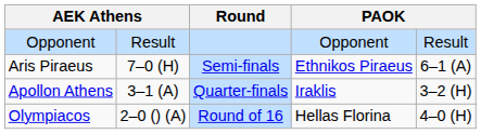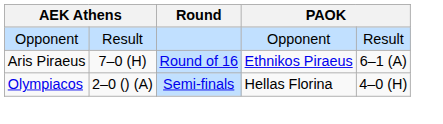 <table class="wikitable" style="text-align:center">
 <tr>
 <th colspan="2">AEK Athens</th>
 <th>Round</th>
 <th colspan="2">PAOK</th>
 </tr>
 <tr style="background:#C1E0FF">
 <td>Opponent</td>
 <td>Result</td>
 <td></td>
 <td>Opponent</td>
 <td>Result</td>
 </tr>
 <tr>
 <td style="text-align:left">Aris Piraeus</td>
 <td>7–0 (H)</td>
-<td style="background:#C1E0FF"><a href='#'>Semi-finals</a></td>
+<td style="background:#C1E0FF"><a href='#'>Round of 16</a></td>
 <td style="text-align:left"><a href='#'>Ethnikos Piraeus</a></td>
 <td>6–1 (A)</td>
 </tr>
 <tr>
-<td style="text-align:left"><a href='#'>Apollon Athens</a></td>
-<td>3–1 (A)</td>
-<td style="background:#C1E0FF"><a href='#'>Quarter-finals</a></td>
-<td style="text-align:left"><a href='#'>Iraklis</a></td>
-<td>3–2 (H)</td>
-</tr>
-<tr>
 <td style="text-align:left"><a href='#'>Olympiacos</a></td>
 <td>2–0 () (A)</td>
-<td style="background:#C1E0FF"><a href='#'>Round of 16</a></td>
+<td style="background:#C1E0FF"><a href='#'>Semi-finals</a></td>
 <td style="text-align:left">Hellas Florina</td>
 <td>4–0 (H)</td>
 </tr>
 </table>
